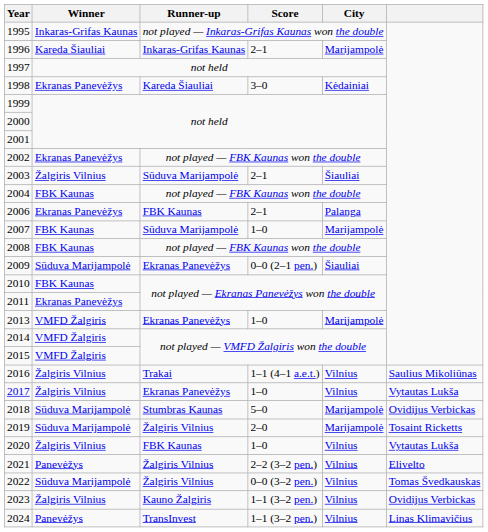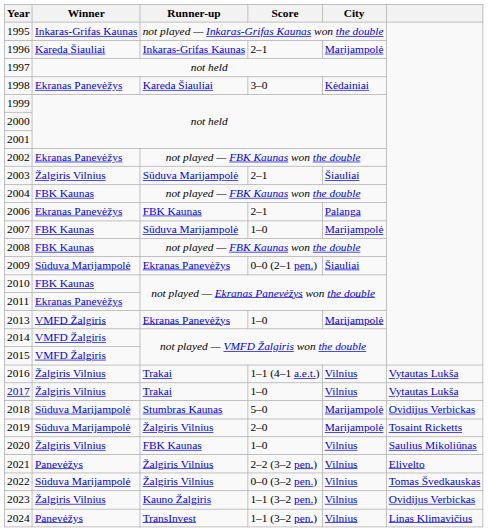 <table class="wikitable">
 <tr>
 <th>Year</th>
 <th>Winner</th>
 <th>Runner-up</th>
 <th>Score</th>
 <th>City</th>
 <th></th>
 </tr>
 <tr>
 <td>1995</td>
 <td><a href='#'>Inkaras-Grifas Kaunas</a></td>
 <td colspan="3" style="text-align:center;"><em>not played — <a href='#'>Inkaras-Grifas Kaunas</a> won <a href='#'>the double</a></em></td>
 </tr>
 <tr>
 <td>1996</td>
 <td><a href='#'>Kareda Šiauliai</a></td>
 <td><a href='#'>Inkaras-Grifas Kaunas</a></td>
 <td>2–1</td>
 <td><a href='#'>Marijampolė</a></td>
 </tr>
 <tr>
 <td>1997</td>
 <td colspan="4" style="text-align:center;"><em>not held</em></td>
 </tr>
 <tr>
 <td>1998</td>
 <td><a href='#'>Ekranas Panevėžys</a></td>
 <td><a href='#'>Kareda Šiauliai</a></td>
 <td>3–0</td>
 <td><a href='#'>Kėdainiai</a></td>
 </tr>
 <tr>
 <td>1999</td>
 <td colspan="4" rowspan="3" style="text-align:center;"><em>not held</em></td>
 </tr>
 <tr>
 <td>2000</td>
 </tr>
 <tr>
 <td>2001</td>
 </tr>
 <tr>
 <td>2002</td>
 <td><a href='#'>Ekranas Panevėžys</a></td>
 <td colspan="3" style="text-align:center;"><em>not played — <a href='#'>FBK Kaunas</a> won <a href='#'>the double</a></em></td>
 </tr>
 <tr>
 <td>2003</td>
 <td><a href='#'>Žalgiris Vilnius</a></td>
 <td><a href='#'>Sūduva Marijampolė</a></td>
 <td>2–1</td>
 <td><a href='#'>Šiauliai</a></td>
 </tr>
 <tr>
 <td>2004</td>
 <td><a href='#'>FBK Kaunas</a></td>
 <td colspan="3" style="text-align:center;"><em>not played — <a href='#'>FBK Kaunas</a> won <a href='#'>the double</a></em></td>
 </tr>
 <tr>
 <td>2006</td>
 <td><a href='#'>Ekranas Panevėžys</a></td>
 <td><a href='#'>FBK Kaunas</a></td>
 <td>2–1</td>
 <td><a href='#'>Palanga</a></td>
 </tr>
 <tr>
 <td>2007</td>
 <td><a href='#'>FBK Kaunas</a></td>
 <td><a href='#'>Sūduva Marijampolė</a></td>
 <td>1–0</td>
 <td><a href='#'>Marijampolė</a></td>
 </tr>
 <tr>
 <td>2008</td>
 <td><a href='#'>FBK Kaunas</a></td>
 <td colspan="3" style="text-align:center;"><em>not played — <a href='#'>FBK Kaunas</a> won <a href='#'>the double</a></em></td>
 </tr>
 <tr>
 <td>2009</td>
 <td><a href='#'>Sūduva Marijampolė</a></td>
 <td><a href='#'>Ekranas Panevėžys</a></td>
 <td>0–0 (2–1 <a href='#'>pen.</a>)</td>
 <td><a href='#'>Šiauliai</a></td>
 </tr>
 <tr>
 <td>2010</td>
 <td><a href='#'>FBK Kaunas</a></td>
 <td colspan="3" rowspan="2" style="text-align:center;"><em>not played — <a href='#'>Ekranas Panevėžys</a> won <a href='#'>the double</a></em></td>
 </tr>
 <tr>
 <td>2011</td>
 <td><a href='#'>Ekranas Panevėžys</a></td>
 </tr>
 <tr>
 <td>2013</td>
 <td><a href='#'>VMFD Žalgiris</a></td>
 <td><a href='#'>Ekranas Panevėžys</a></td>
 <td>1–0</td>
 <td><a href='#'>Marijampolė</a></td>
 </tr>
 <tr>
 <td>2014</td>
 <td><a href='#'>VMFD Žalgiris</a></td>
 <td colspan="3" rowspan="2" style="text-align:center;"><em>not played — <a href='#'>VMFD Žalgiris</a> won <a href='#'>the double</a></em></td>
 </tr>
 <tr>
 <td>2015</td>
 <td><a href='#'>VMFD Žalgiris</a></td>
 </tr>
 <tr>
 <td>2016</td>
 <td><a href='#'>Žalgiris Vilnius</a></td>
 <td><a href='#'>Trakai</a></td>
 <td>1–1 (4–1 <a href='#'>a.e.t.</a>)</td>
 <td><a href='#'>Vilnius</a></td>
-<td> <a href='#'>Saulius Mikoliūnas</a></td>
+<td> <a href='#'>Vytautas Lukša</a></td>
 </tr>
 <tr>
 <td><a href='#'>2017</a></td>
 <td><a href='#'>Žalgiris Vilnius</a></td>
-<td><a href='#'>Ekranas Panevėžys</a></td>
+<td><a href='#'>Trakai</a></td>
 <td>1–0</td>
 <td><a href='#'>Vilnius</a></td>
 <td> <a href='#'>Vytautas Lukša</a></td>
 </tr>
 <tr>
 <td>2018</td>
 <td><a href='#'>Sūduva Marijampolė</a></td>
 <td><a href='#'>Stumbras Kaunas</a></td>
 <td>5–0</td>
 <td><a href='#'>Marijampolė</a></td>
 <td> <a href='#'>Ovidijus Verbickas</a></td>
 </tr>
 <tr>
 <td>2019</td>
 <td><a href='#'>Sūduva Marijampolė</a></td>
 <td><a href='#'>Žalgiris Vilnius</a></td>
 <td>2–0</td>
 <td><a href='#'>Marijampolė</a></td>
 <td> <a href='#'>Tosaint Ricketts</a></td>
 </tr>
 <tr>
 <td>2020</td>
 <td><a href='#'>Žalgiris Vilnius</a></td>
 <td><a href='#'>FBK Kaunas</a></td>
 <td>1–0</td>
 <td><a href='#'>Vilnius</a></td>
-<td> <a href='#'>Vytautas Lukša</a></td>
+<td> <a href='#'>Saulius Mikoliūnas</a></td>
 </tr>
 <tr>
 <td>2021</td>
 <td><a href='#'>Panevėžys</a></td>
 <td><a href='#'>Žalgiris Vilnius</a></td>
 <td>2–2 (3–2 <a href='#'>pen.</a>)</td>
 <td><a href='#'>Vilnius</a></td>
 <td> <a href='#'>Elivelto</a></td>
 </tr>
 <tr>
 <td>2022</td>
 <td><a href='#'>Sūduva Marijampolė</a></td>
 <td><a href='#'>Žalgiris Vilnius</a></td>
 <td>0–0 (3–2 <a href='#'>pen.</a>)</td>
 <td><a href='#'>Vilnius</a></td>
 <td> <a href='#'>Tomas Švedkauskas</a></td>
 </tr>
 <tr>
 <td>2023</td>
 <td><a href='#'>Žalgiris Vilnius</a></td>
 <td><a href='#'>Kauno Žalgiris</a></td>
 <td>1–1 (3–2 <a href='#'>pen.</a>)</td>
 <td><a href='#'>Vilnius</a></td>
 <td> <a href='#'>Ovidijus Verbickas</a></td>
 </tr>
 <tr>
 <td>2024</td>
 <td><a href='#'>Panevėžys</a></td>
 <td><a href='#'>TransInvest</a></td>
 <td>1–1 (3–2 <a href='#'>pen.</a>)</td>
 <td><a href='#'>Vilnius</a></td>
 <td> <a href='#'>Linas Klimavičius</a></td>
 </tr>
 </table>
